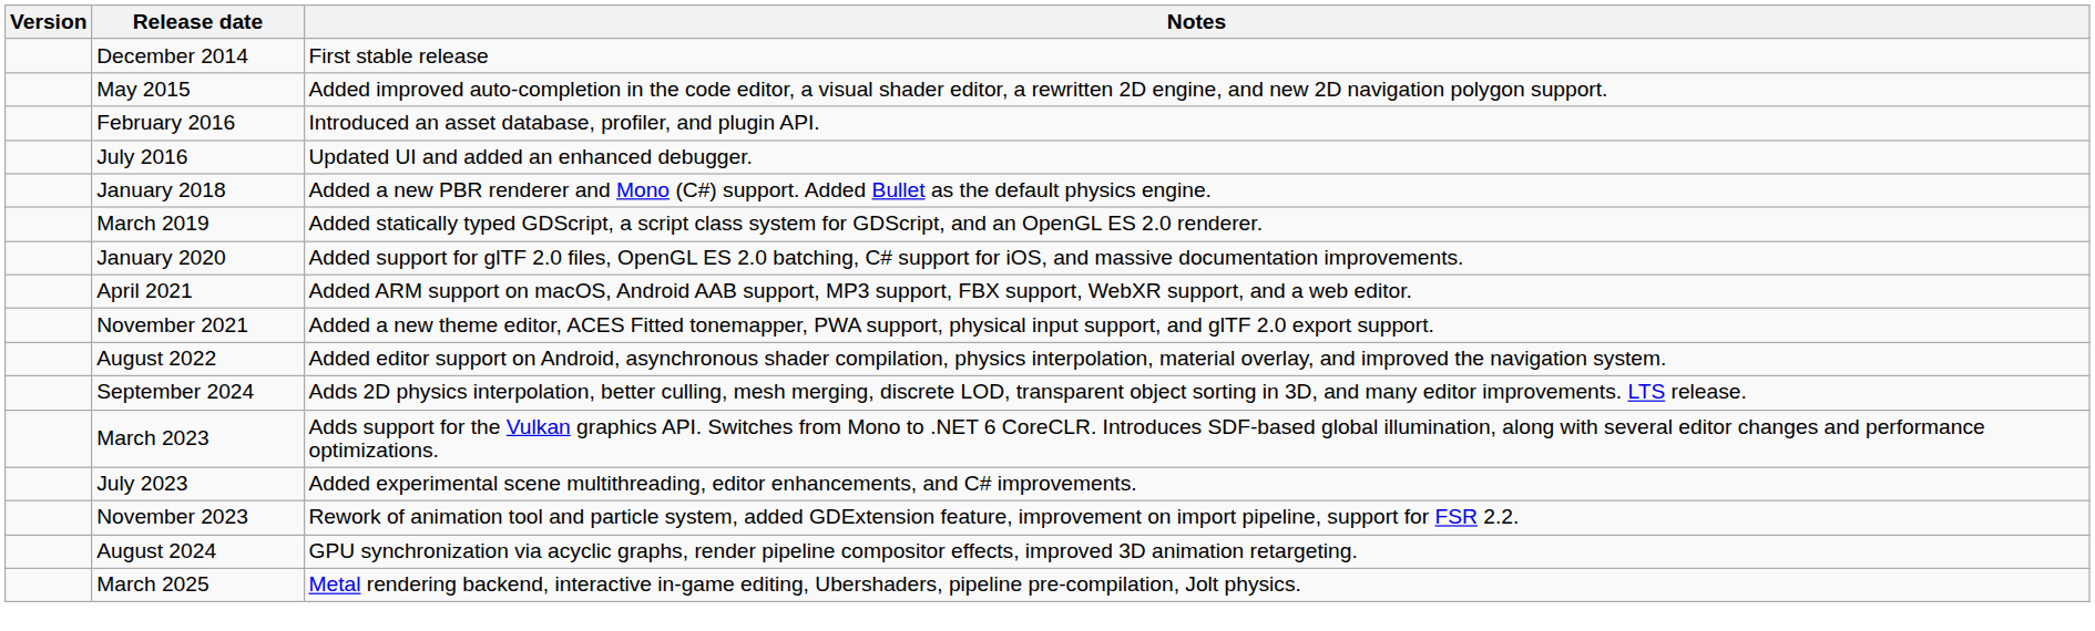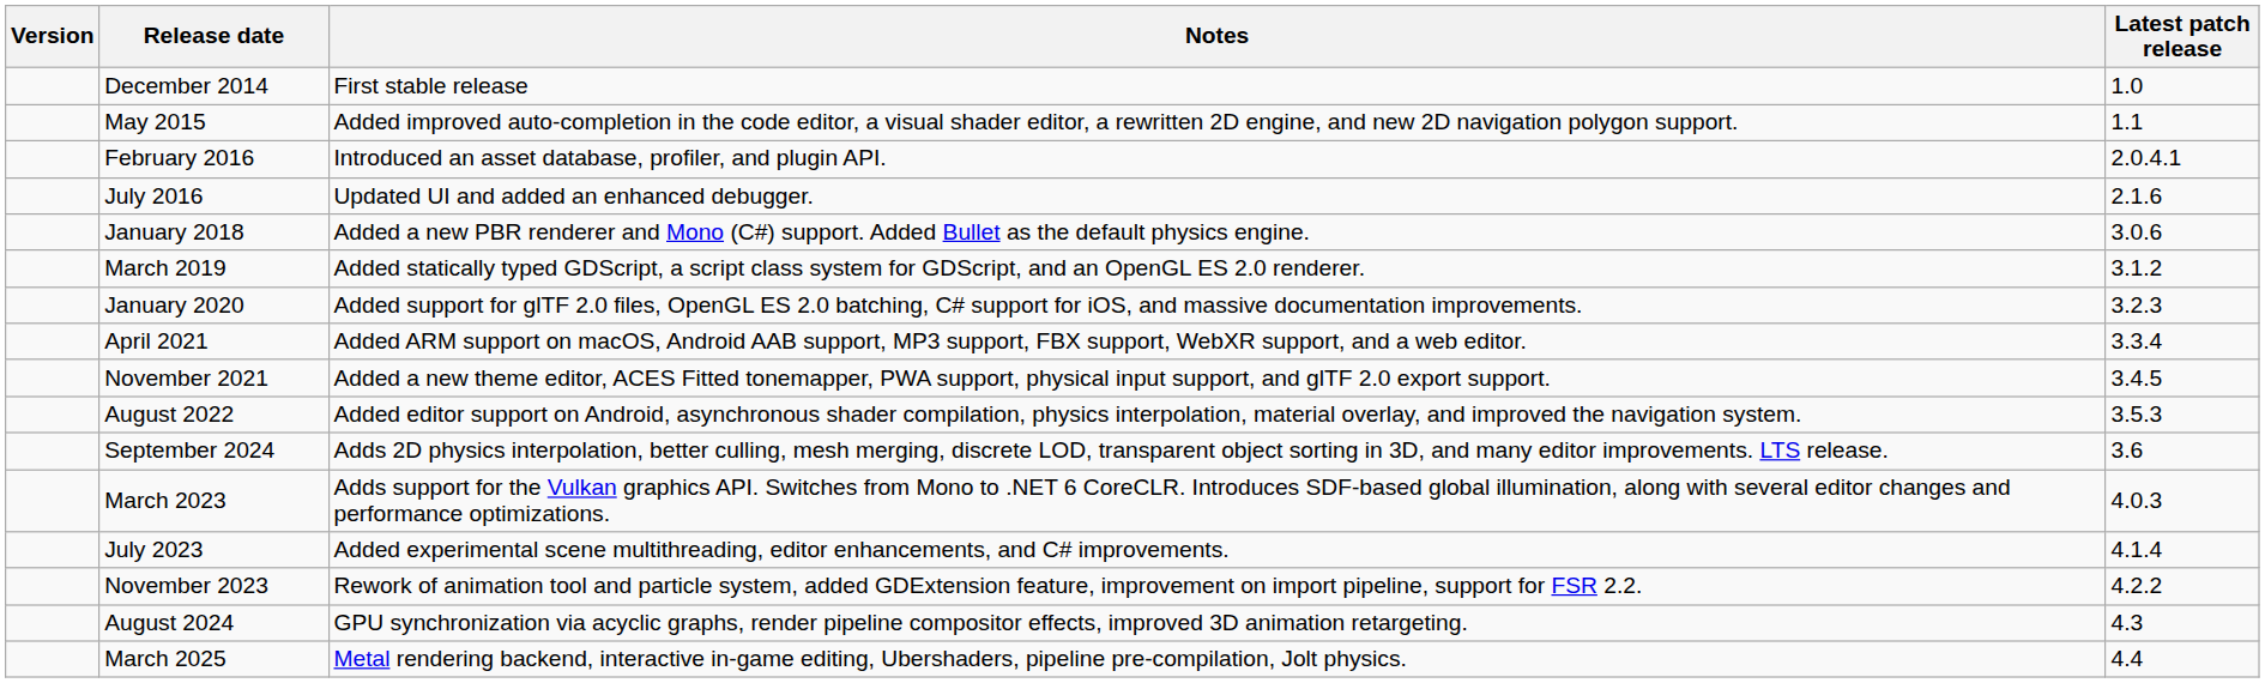 <table class="wikitable collapsible">
 <tr>
 <th>Version</th>
 <th scope="col" style="width: 9.5em;">Release date</th>
 <th>Notes</th>
+<th scope="col" style="width: 6.2em;">Latest patch release</th>
 </tr>
 <tr>
 <td></td>
 <td>December 2014</td>
 <td>First stable release</td>
+<td>1.0</td>
 </tr>
 <tr>
 <td></td>
 <td>May 2015</td>
 <td>Added improved auto-completion in the code editor, a visual shader editor, a rewritten 2D engine, and new 2D navigation polygon support.</td>
+<td>1.1</td>
 </tr>
 <tr>
 <td></td>
 <td>February 2016</td>
 <td>Introduced an asset database, profiler, and plugin API.</td>
+<td>2.0.4.1</td>
 </tr>
 <tr>
 <td></td>
 <td>July 2016</td>
 <td>Updated UI and added an enhanced debugger.</td>
+<td>2.1.6</td>
 </tr>
 <tr>
 <td></td>
 <td>January 2018</td>
 <td>Added a new PBR renderer and <a href='#'>Mono</a> (C#) support. Added <a href='#'>Bullet</a> as the default physics engine.</td>
+<td>3.0.6</td>
 </tr>
 <tr>
 <td></td>
 <td>March 2019</td>
 <td>Added statically typed GDScript, a script class system for GDScript, and an OpenGL ES 2.0 renderer.</td>
+<td>3.1.2</td>
 </tr>
 <tr>
 <td></td>
 <td>January 2020</td>
 <td>Added support for glTF 2.0 files, OpenGL ES 2.0 batching, C# support for iOS, and massive documentation improvements.</td>
+<td>3.2.3</td>
 </tr>
 <tr>
 <td></td>
 <td>April 2021</td>
 <td>Added ARM support on macOS, Android AAB support, MP3 support, FBX support, WebXR support, and a web editor.</td>
+<td>3.3.4</td>
 </tr>
 <tr>
 <td></td>
 <td>November 2021</td>
 <td>Added a new theme editor, ACES Fitted tonemapper, PWA support, physical input support, and glTF 2.0 export support.</td>
+<td>3.4.5</td>
 </tr>
 <tr>
 <td></td>
 <td>August 2022</td>
 <td>Added editor support on Android, asynchronous shader compilation, physics interpolation, material overlay, and improved the navigation system.</td>
+<td>3.5.3</td>
 </tr>
 <tr>
 <td></td>
 <td>September 2024</td>
 <td>Adds 2D physics interpolation, better culling, mesh merging, discrete LOD, transparent object sorting in 3D, and many editor improvements. <a href='#'>LTS</a> release.</td>
+<td>3.6</td>
 </tr>
 <tr>
 <td></td>
 <td>March 2023</td>
 <td>Adds support for the <a href='#'>Vulkan</a> graphics API. Switches from Mono to .NET 6 CoreCLR. Introduces SDF-based global illumination, along with several editor changes and performance optimizations.</td>
+<td>4.0.3</td>
 </tr>
 <tr>
 <td></td>
 <td>July 2023</td>
 <td>Added experimental scene multithreading, editor enhancements, and C# improvements.</td>
+<td>4.1.4</td>
 </tr>
 <tr>
 <td></td>
 <td>November 2023</td>
 <td>Rework of animation tool and particle system, added GDExtension feature, improvement on import pipeline, support for <a href='#'>FSR</a> 2.2.</td>
+<td>4.2.2</td>
 </tr>
 <tr>
 <td></td>
 <td>August 2024</td>
 <td>GPU synchronization via acyclic graphs, render pipeline compositor effects, improved 3D animation retargeting.</td>
+<td>4.3</td>
 </tr>
 <tr>
 <td></td>
 <td>March 2025</td>
 <td><a href='#'>Metal</a> rendering backend, interactive in-game editing, Ubershaders, pipeline pre-compilation, Jolt physics.</td>
+<td>4.4</td>
 </tr>
 </table>
